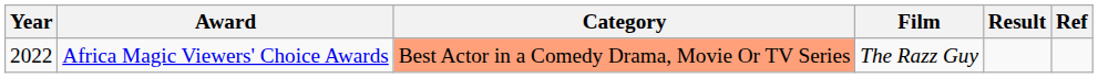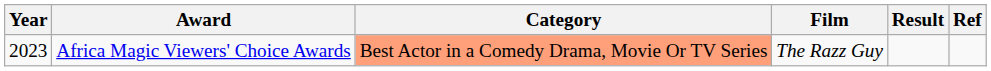 <table class="wikitable">
 <tr>
 <th>Year</th>
 <th>Award</th>
 <th>Category</th>
 <th>Film</th>
 <th>Result</th>
 <th>Ref</th>
 </tr>
 <tr>
-<td>2022</td>
+<td>2023</td>
 <td><a href='#'>Africa Magic Viewers' Choice Awards</a></td>
 <td style="background: lightsalmon;">Best Actor in a Comedy Drama, Movie Or TV Series</td>
 <td><em>The Razz Guy</em></td>
 <td></td>
 <td></td>
 </tr>
 </table>
